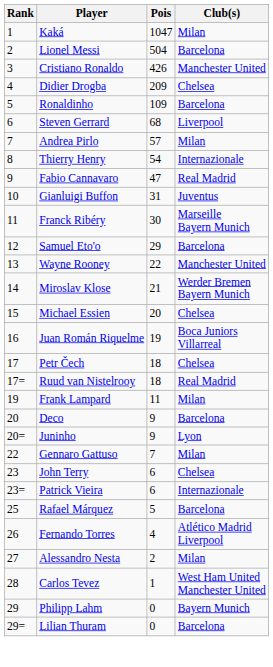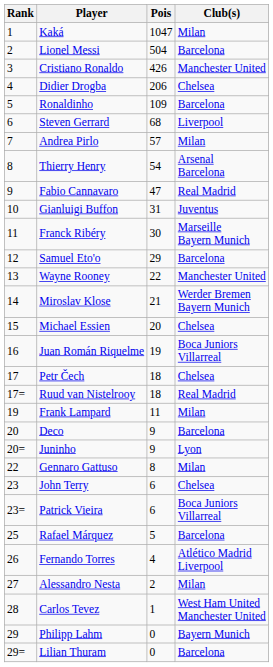 <table class="sortable wikitable">
 <tr>
 <th>Rank</th>
 <th>Player</th>
 <th>Pois</th>
 <th>Club(s)</th>
 </tr>
 <tr>
 <td>1</td>
 <td> <a href='#'>Kaká</a></td>
 <td>1047</td>
 <td> <a href='#'>Milan</a></td>
 </tr>
 <tr>
 <td>2</td>
 <td> <a href='#'>Lionel Messi</a></td>
 <td>504</td>
 <td> <a href='#'>Barcelona</a></td>
 </tr>
 <tr>
 <td>3</td>
 <td> <a href='#'>Cristiano Ronaldo</a></td>
 <td>426</td>
 <td> <a href='#'>Manchester United</a></td>
 </tr>
 <tr>
 <td>4</td>
 <td> <a href='#'>Didier Drogba</a></td>
-<td>209</td>
+<td>206</td>
 <td> <a href='#'>Chelsea</a></td>
 </tr>
 <tr>
 <td>5</td>
 <td> <a href='#'>Ronaldinho</a></td>
 <td>109</td>
 <td> <a href='#'>Barcelona</a></td>
 </tr>
 <tr>
 <td>6</td>
 <td> <a href='#'>Steven Gerrard</a></td>
 <td>68</td>
 <td> <a href='#'>Liverpool</a></td>
 </tr>
 <tr>
 <td>7</td>
 <td> <a href='#'>Andrea Pirlo</a></td>
 <td>57</td>
 <td> <a href='#'>Milan</a></td>
 </tr>
 <tr>
 <td>8</td>
 <td> <a href='#'>Thierry Henry</a></td>
 <td>54</td>
-<td> <a href='#'>Internazionale</a></td>
+<td> <a href='#'>Arsenal</a><br> <a href='#'>Barcelona</a></td>
 </tr>
 <tr>
 <td>9</td>
 <td> <a href='#'>Fabio Cannavaro</a></td>
 <td>47</td>
 <td> <a href='#'>Real Madrid</a></td>
 </tr>
 <tr>
 <td>10</td>
 <td> <a href='#'>Gianluigi Buffon</a></td>
 <td>31</td>
 <td> <a href='#'>Juventus</a></td>
 </tr>
 <tr>
 <td>11</td>
 <td> <a href='#'>Franck Ribéry</a></td>
 <td>30</td>
 <td> <a href='#'>Marseille</a><br> <a href='#'>Bayern Munich</a></td>
 </tr>
 <tr>
 <td>12</td>
 <td> <a href='#'>Samuel Eto'o</a></td>
 <td>29</td>
 <td> <a href='#'>Barcelona</a></td>
 </tr>
 <tr>
 <td>13</td>
 <td> <a href='#'>Wayne Rooney</a></td>
 <td>22</td>
 <td> <a href='#'>Manchester United</a></td>
 </tr>
 <tr>
 <td>14</td>
 <td> <a href='#'>Miroslav Klose</a></td>
 <td>21</td>
 <td> <a href='#'>Werder Bremen</a><br> <a href='#'>Bayern Munich</a></td>
 </tr>
 <tr>
 <td>15</td>
 <td> <a href='#'>Michael Essien</a></td>
 <td>20</td>
 <td> <a href='#'>Chelsea</a></td>
 </tr>
 <tr>
 <td>16</td>
 <td> <a href='#'>Juan Román Riquelme</a></td>
 <td>19</td>
 <td> <a href='#'>Boca Juniors</a><br> <a href='#'>Villarreal</a></td>
 </tr>
 <tr>
 <td>17</td>
 <td> <a href='#'>Petr Čech</a></td>
 <td>18</td>
 <td> <a href='#'>Chelsea</a></td>
 </tr>
 <tr>
 <td>17=</td>
 <td> <a href='#'>Ruud van Nistelrooy</a></td>
 <td>18</td>
 <td> <a href='#'>Real Madrid</a></td>
 </tr>
 <tr>
 <td>19</td>
 <td> <a href='#'>Frank Lampard</a></td>
 <td>11</td>
 <td> <a href='#'>Milan</a></td>
 </tr>
 <tr>
 <td>20</td>
 <td> <a href='#'>Deco</a></td>
 <td>9</td>
 <td> <a href='#'>Barcelona</a></td>
 </tr>
 <tr>
 <td>20=</td>
 <td> <a href='#'>Juninho</a></td>
 <td>9</td>
 <td> <a href='#'>Lyon</a></td>
 </tr>
 <tr>
 <td>22</td>
 <td> <a href='#'>Gennaro Gattuso</a></td>
-<td>7</td>
+<td>8</td>
 <td> <a href='#'>Milan</a></td>
 </tr>
 <tr>
 <td>23</td>
 <td> <a href='#'>John Terry</a></td>
 <td>6</td>
 <td> <a href='#'>Chelsea</a></td>
 </tr>
 <tr>
 <td>23=</td>
 <td> <a href='#'>Patrick Vieira</a></td>
 <td>6</td>
-<td> <a href='#'>Internazionale</a></td>
+<td> <a href='#'>Boca Juniors</a><br> <a href='#'>Villarreal</a></td>
 </tr>
 <tr>
 <td>25</td>
 <td> <a href='#'>Rafael Márquez</a></td>
 <td>5</td>
 <td> <a href='#'>Barcelona</a></td>
 </tr>
 <tr>
 <td>26</td>
 <td> <a href='#'>Fernando Torres</a></td>
 <td>4</td>
 <td> <a href='#'>Atlético Madrid</a><br> <a href='#'>Liverpool</a></td>
 </tr>
 <tr>
 <td>27</td>
 <td> <a href='#'>Alessandro Nesta</a></td>
 <td>2</td>
 <td> <a href='#'>Milan</a></td>
 </tr>
 <tr>
 <td>28</td>
 <td> <a href='#'>Carlos Tevez</a></td>
 <td>1</td>
 <td> <a href='#'>West Ham United</a><br> <a href='#'>Manchester United</a></td>
 </tr>
 <tr>
 <td>29</td>
 <td> <a href='#'>Philipp Lahm</a></td>
 <td>0</td>
 <td> <a href='#'>Bayern Munich</a></td>
 </tr>
 <tr>
 <td>29=</td>
 <td> <a href='#'>Lilian Thuram</a></td>
 <td>0</td>
 <td> <a href='#'>Barcelona</a></td>
 </tr>
 </table>
